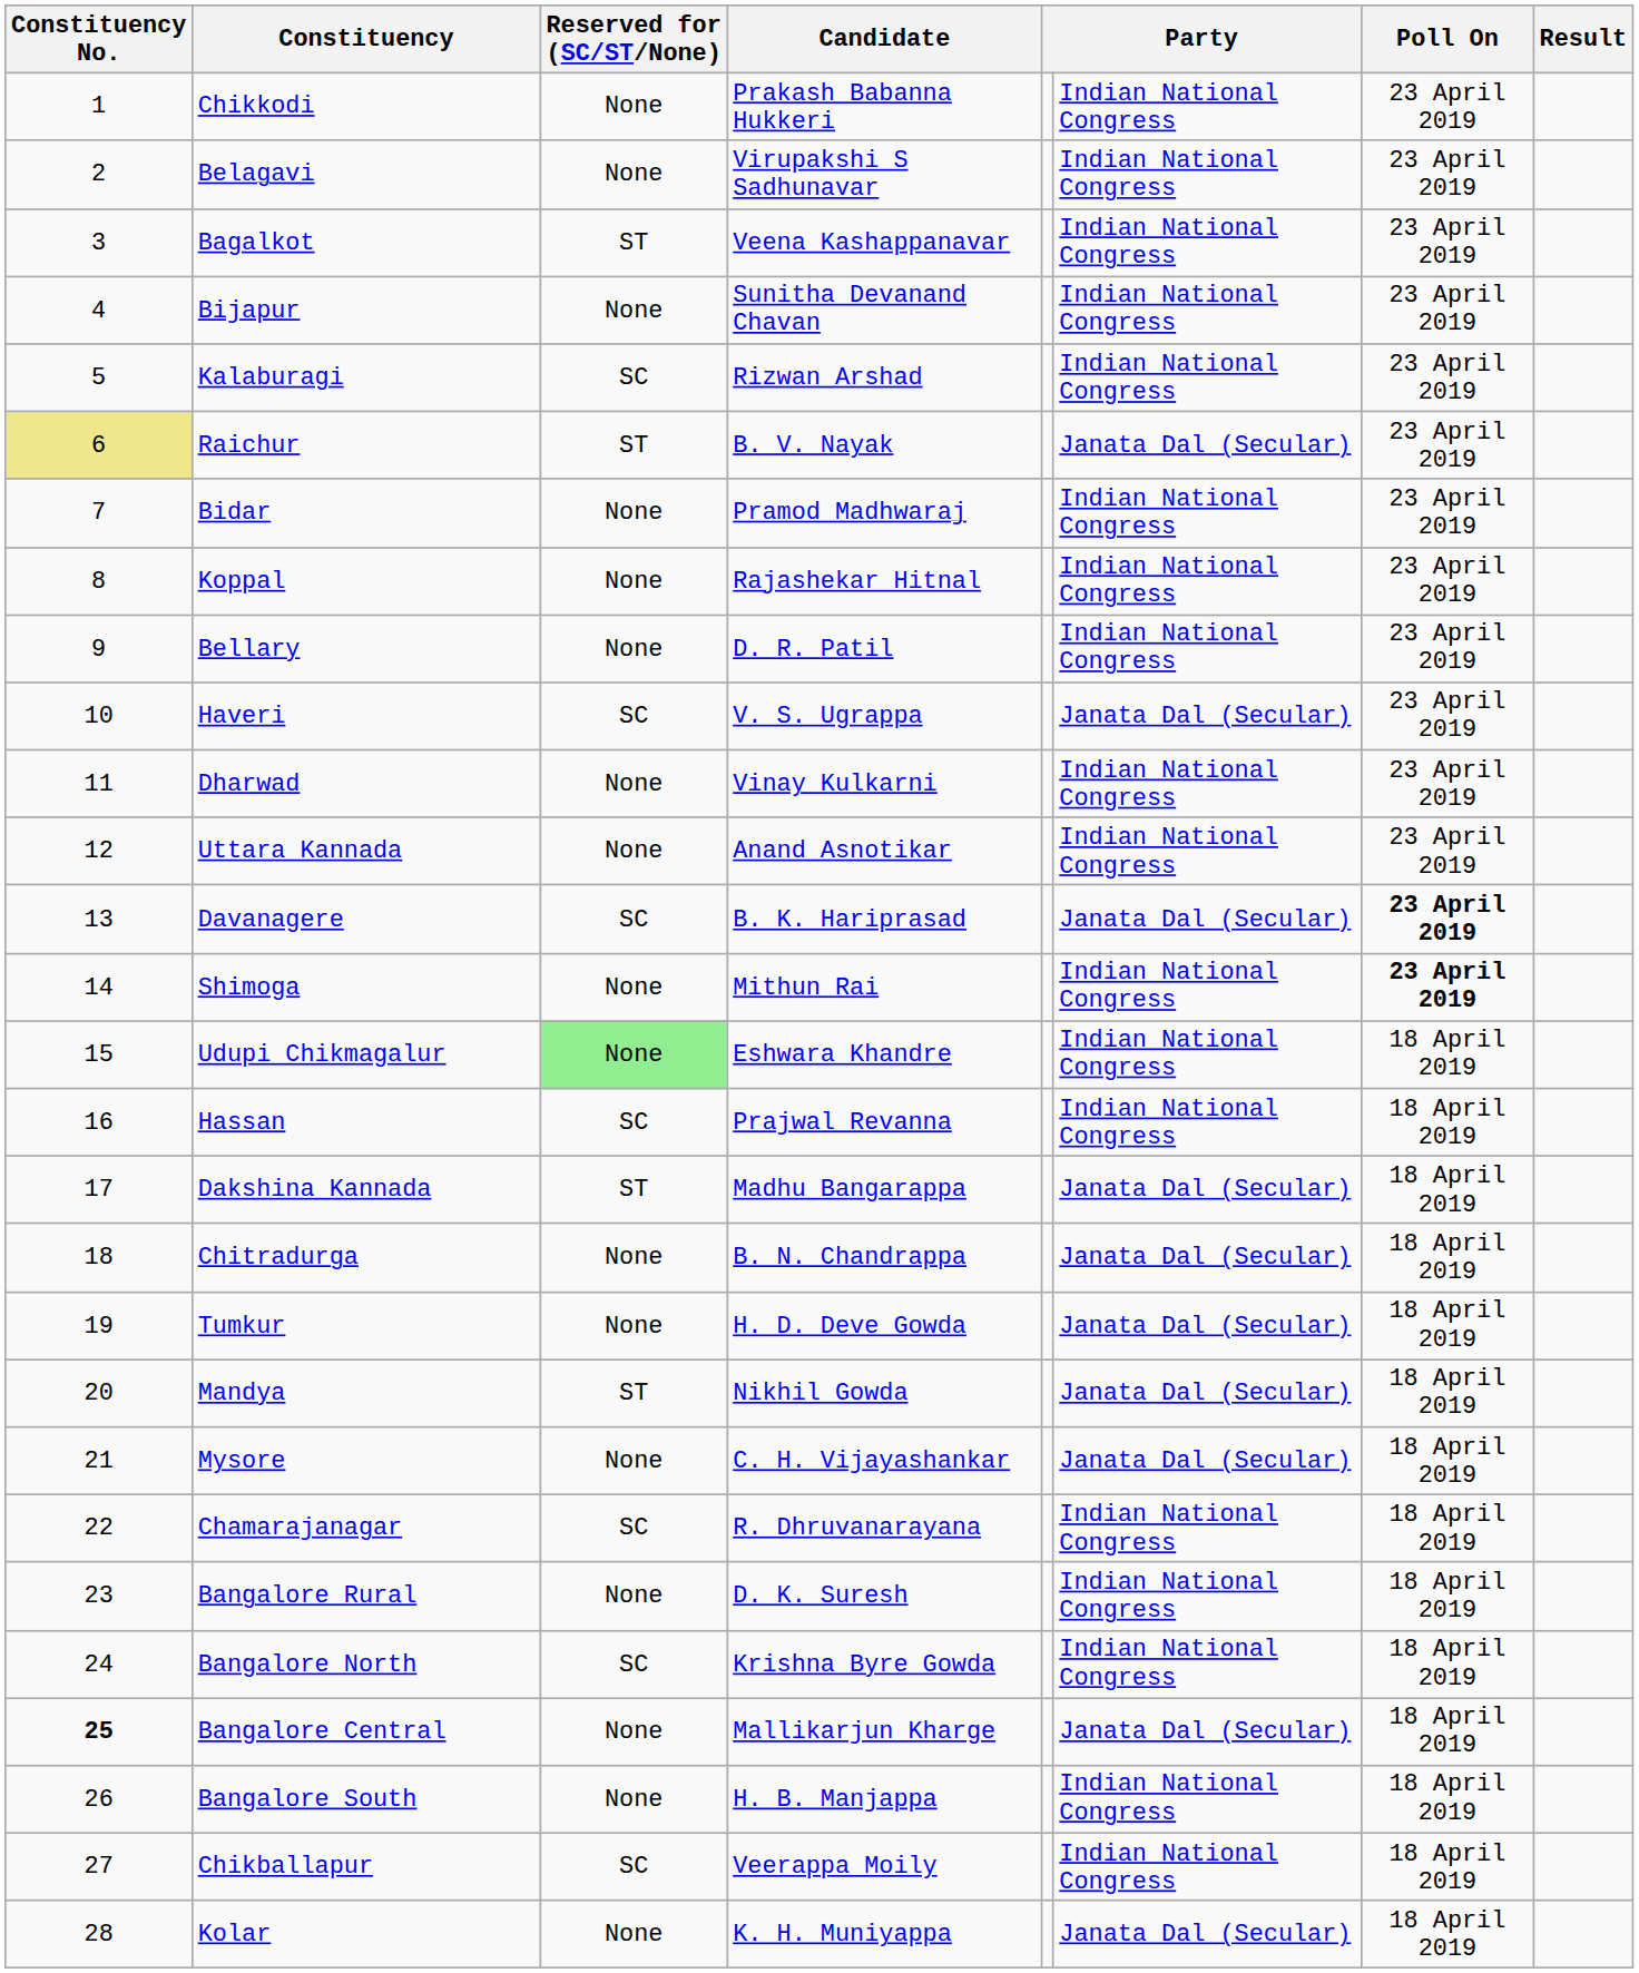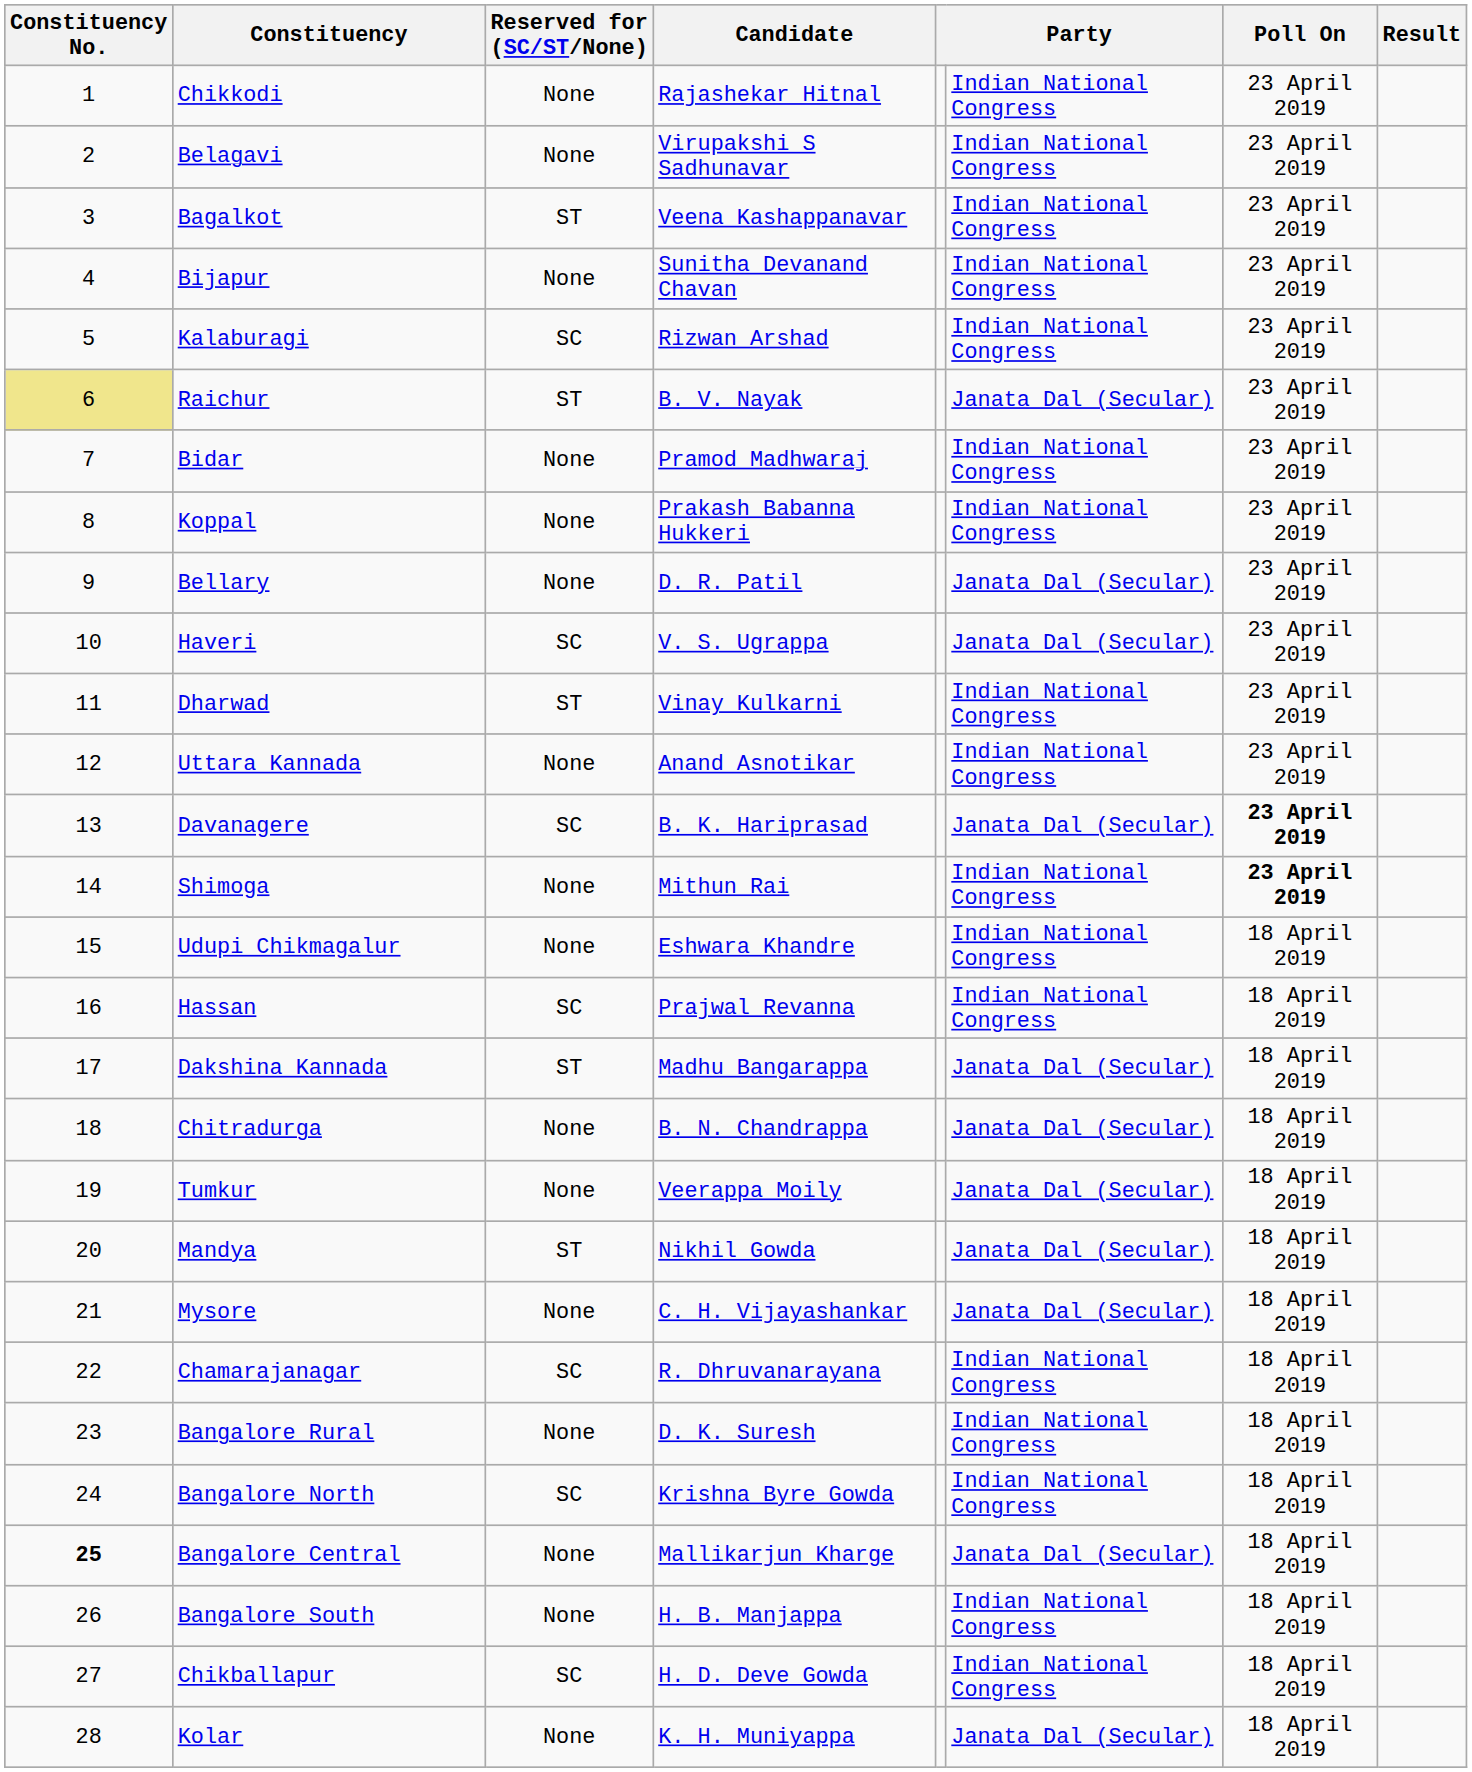 <table class="wikitable sortable">
 <tr>
 <th>Constituency <br> No.</th>
 <th style="width:180px;">Constituency</th>
 <th>Reserved for<br>(<a href='#'>SC/ST</a>/None)</th>
 <th>Candidate </th>
 <th colspan="2">Party</th>
 <th>Poll On</th>
 <th>Result</th>
 </tr>
 <tr>
 <td style="text-align:center;">1</td>
 <td><a href='#'>Chikkodi</a></td>
 <td style="text-align:center;">None</td>
-<td><a href='#'>Prakash Babanna Hukkeri</a></td>
+<td><a href='#'>Rajashekar Hitnal</a></td>
 <td bgcolor=></td>
 <td><a href='#'>Indian National Congress</a></td>
 <td style="text-align:center;">23 April 2019</td>
 <td></td>
 </tr>
 <tr>
 <td style="text-align:center;">2</td>
 <td><a href='#'>Belagavi</a></td>
 <td style="text-align:center;">None</td>
 <td><a href='#'>Virupakshi S Sadhunavar</a></td>
 <td bgcolor=></td>
 <td><a href='#'>Indian National Congress</a></td>
 <td style="text-align:center;">23 April 2019</td>
 <td></td>
 </tr>
 <tr>
 <td style="text-align:center;">3</td>
 <td><a href='#'>Bagalkot</a></td>
 <td style="text-align:center;">ST</td>
 <td><a href='#'>Veena Kashappanavar</a></td>
 <td bgcolor=></td>
 <td><a href='#'>Indian National Congress</a></td>
 <td style="text-align:center;">23 April 2019</td>
 <td></td>
 </tr>
 <tr>
 <td style="text-align:center;">4</td>
 <td><a href='#'>Bijapur</a></td>
 <td style="text-align:center;">None</td>
 <td><a href='#'>Sunitha Devanand Chavan</a></td>
 <td bgcolor=></td>
 <td><a href='#'>Indian National Congress</a></td>
 <td style="text-align:center;">23 April 2019</td>
 <td></td>
 </tr>
 <tr>
 <td style="text-align:center;">5</td>
 <td><a href='#'>Kalaburagi</a></td>
 <td style="text-align:center;">SC</td>
 <td><a href='#'>Rizwan Arshad</a></td>
 <td bgcolor=></td>
 <td><a href='#'>Indian National Congress</a></td>
 <td style="text-align:center;">23 April 2019</td>
 <td></td>
 </tr>
 <tr>
 <td style="background: khaki; text-align:center;">6</td>
 <td><a href='#'>Raichur</a></td>
 <td style="text-align:center;">ST</td>
 <td><a href='#'>B. V. Nayak</a></td>
 <td bgcolor=></td>
 <td><a href='#'>Janata Dal (Secular)</a></td>
 <td style="text-align:center;">23 April 2019</td>
 <td></td>
 </tr>
 <tr>
 <td style="text-align:center;">7</td>
 <td><a href='#'>Bidar</a></td>
 <td style="text-align:center;">None</td>
 <td><a href='#'>Pramod Madhwaraj</a></td>
 <td bgcolor=></td>
 <td><a href='#'>Indian National Congress</a></td>
 <td style="text-align:center;">23 April 2019</td>
 <td></td>
 </tr>
 <tr>
 <td style="text-align:center;">8</td>
 <td><a href='#'>Koppal</a></td>
 <td style="text-align:center;">None</td>
-<td><a href='#'>Rajashekar Hitnal</a></td>
+<td><a href='#'>Prakash Babanna Hukkeri</a></td>
 <td bgcolor=></td>
 <td><a href='#'>Indian National Congress</a></td>
 <td style="text-align:center;">23 April 2019</td>
 <td></td>
 </tr>
 <tr>
 <td style="text-align:center;">9</td>
 <td><a href='#'>Bellary</a></td>
 <td style="text-align:center;">None</td>
 <td><a href='#'>D. R. Patil</a></td>
 <td bgcolor=></td>
-<td><a href='#'>Indian National Congress</a></td>
+<td><a href='#'>Janata Dal (Secular)</a></td>
 <td style="text-align:center;">23 April 2019</td>
 <td></td>
 </tr>
 <tr>
 <td style="text-align:center;">10</td>
 <td><a href='#'>Haveri</a></td>
 <td style="text-align:center;">SC</td>
 <td><a href='#'>V. S. Ugrappa</a></td>
 <td bgcolor=></td>
 <td><a href='#'>Janata Dal (Secular)</a></td>
 <td style="text-align:center;">23 April 2019</td>
 <td></td>
 </tr>
 <tr>
 <td style="text-align:center;">11</td>
 <td><a href='#'>Dharwad</a></td>
-<td style="text-align:center;">None</td>
+<td style="text-align:center;">ST</td>
 <td><a href='#'>Vinay Kulkarni</a></td>
 <td bgcolor=></td>
 <td><a href='#'>Indian National Congress</a></td>
 <td style="text-align:center;">23 April 2019</td>
 <td></td>
 </tr>
 <tr>
 <td style="text-align:center;">12</td>
 <td><a href='#'>Uttara Kannada</a></td>
 <td style="text-align:center;">None</td>
 <td><a href='#'>Anand Asnotikar</a></td>
 <td bgcolor=></td>
 <td><a href='#'>Indian National Congress</a></td>
 <td style="text-align:center;">23 April 2019</td>
 <td></td>
 </tr>
 <tr>
 <td style="text-align:center;">13</td>
 <td><a href='#'>Davanagere</a></td>
 <td style="text-align:center;">SC</td>
 <td><a href='#'>B. K. Hariprasad</a></td>
 <td bgcolor=></td>
 <td><a href='#'>Janata Dal (Secular)</a></td>
 <td style="text-align:center;"><strong>23 April 2019</strong></td>
 <td></td>
 </tr>
 <tr>
 <td style="text-align:center;">14</td>
 <td><a href='#'>Shimoga</a></td>
 <td style="text-align:center;">None</td>
 <td><a href='#'>Mithun Rai</a></td>
 <td bgcolor=></td>
 <td><a href='#'>Indian National Congress</a></td>
 <td style="text-align:center;"><strong>23 April 2019</strong></td>
 <td></td>
 </tr>
 <tr>
 <td style="text-align:center;">15</td>
 <td><a href='#'>Udupi Chikmagalur</a></td>
-<td style="background: lightgreen; text-align:center;">None</td>
+<td style="text-align:center;">None</td>
 <td><a href='#'>Eshwara Khandre</a></td>
 <td bgcolor=></td>
 <td><a href='#'>Indian National Congress</a></td>
 <td style="text-align:center;">18 April 2019</td>
 <td></td>
 </tr>
 <tr>
 <td style="text-align:center;">16</td>
 <td><a href='#'>Hassan</a></td>
 <td style="text-align:center;">SC</td>
 <td><a href='#'>Prajwal Revanna</a></td>
 <td bgcolor=></td>
 <td><a href='#'>Indian National Congress</a></td>
 <td style="text-align:center;">18 April 2019</td>
 <td></td>
 </tr>
 <tr>
 <td style="text-align:center;">17</td>
 <td><a href='#'>Dakshina Kannada</a></td>
 <td style="text-align:center;">ST</td>
 <td><a href='#'>Madhu Bangarappa</a></td>
 <td bgcolor=></td>
 <td><a href='#'>Janata Dal (Secular)</a></td>
 <td style="text-align:center;">18 April 2019</td>
 <td></td>
 </tr>
 <tr>
 <td style="text-align:center;">18</td>
 <td><a href='#'>Chitradurga</a></td>
 <td style="text-align:center;">None</td>
 <td><a href='#'>B. N. Chandrappa</a></td>
 <td bgcolor=></td>
 <td><a href='#'>Janata Dal (Secular)</a></td>
 <td style="text-align:center;">18 April 2019</td>
 <td></td>
 </tr>
 <tr>
 <td style="text-align:center;">19</td>
 <td><a href='#'>Tumkur</a></td>
 <td style="text-align:center;">None</td>
-<td><a href='#'>H. D. Deve Gowda</a></td>
+<td><a href='#'>Veerappa Moily</a></td>
 <td bgcolor=></td>
 <td><a href='#'>Janata Dal (Secular)</a></td>
 <td style="text-align:center;">18 April 2019</td>
 <td></td>
 </tr>
 <tr>
 <td style="text-align:center;">20</td>
 <td><a href='#'>Mandya</a></td>
 <td style="text-align:center;">ST</td>
 <td><a href='#'>Nikhil Gowda</a></td>
 <td bgcolor=></td>
 <td><a href='#'>Janata Dal (Secular)</a></td>
 <td style="text-align:center;">18 April 2019</td>
 <td></td>
 </tr>
 <tr>
 <td style="text-align:center;">21</td>
 <td><a href='#'>Mysore</a></td>
 <td style="text-align:center;">None</td>
 <td><a href='#'>C. H. Vijayashankar</a></td>
 <td bgcolor=></td>
 <td><a href='#'>Janata Dal (Secular)</a></td>
 <td style="text-align:center;">18 April 2019</td>
 <td></td>
 </tr>
 <tr>
 <td style="text-align:center;">22</td>
 <td><a href='#'>Chamarajanagar</a></td>
 <td style="text-align:center;">SC</td>
 <td><a href='#'>R. Dhruvanarayana</a></td>
 <td bgcolor=></td>
 <td><a href='#'>Indian National Congress</a></td>
 <td style="text-align:center;">18 April 2019</td>
 <td></td>
 </tr>
 <tr>
 <td style="text-align:center;">23</td>
 <td><a href='#'>Bangalore Rural</a></td>
 <td style="text-align:center;">None</td>
 <td><a href='#'>D. K. Suresh</a></td>
 <td bgcolor=></td>
 <td><a href='#'>Indian National Congress</a></td>
 <td style="text-align:center;">18 April 2019</td>
 <td></td>
 </tr>
 <tr>
 <td style="text-align:center;">24</td>
 <td><a href='#'>Bangalore North</a></td>
 <td style="text-align:center;">SC</td>
 <td><a href='#'>Krishna Byre Gowda</a></td>
 <td bgcolor=></td>
 <td><a href='#'>Indian National Congress</a></td>
 <td style="text-align:center;">18 April 2019</td>
 <td></td>
 </tr>
 <tr>
 <td style="text-align:center;"><strong>25</strong></td>
 <td><a href='#'>Bangalore Central</a></td>
 <td style="text-align:center;">None</td>
 <td><a href='#'>Mallikarjun Kharge</a></td>
 <td bgcolor=></td>
 <td><a href='#'>Janata Dal (Secular)</a></td>
 <td style="text-align:center;">18 April 2019</td>
 <td></td>
 </tr>
 <tr>
 <td style="text-align:center;">26</td>
 <td><a href='#'>Bangalore South</a></td>
 <td style="text-align:center;">None</td>
 <td><a href='#'>H. B. Manjappa</a></td>
 <td bgcolor=></td>
 <td><a href='#'>Indian National Congress</a></td>
 <td style="text-align:center;">18 April 2019</td>
 <td></td>
 </tr>
 <tr>
 <td style="text-align:center;">27</td>
 <td><a href='#'>Chikballapur</a></td>
 <td style="text-align:center;">SC</td>
-<td><a href='#'>Veerappa Moily</a></td>
+<td><a href='#'>H. D. Deve Gowda</a></td>
 <td bgcolor=></td>
 <td><a href='#'>Indian National Congress</a></td>
 <td style="text-align:center;">18 April 2019</td>
 <td></td>
 </tr>
 <tr>
 <td style="text-align:center;">28</td>
 <td><a href='#'>Kolar</a></td>
 <td style="text-align:center;">None</td>
 <td><a href='#'>K. H. Muniyappa</a></td>
 <td bgcolor=></td>
 <td><a href='#'>Janata Dal (Secular)</a></td>
 <td style="text-align:center;">18 April 2019</td>
 <td></td>
 </tr>
 </table>
